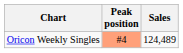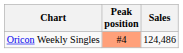 <table class="wikitable">
 <tr>
 <th align="left">Chart</th>
 <th align="center">Peak<br>position</th>
 <th align="center">Sales</th>
 </tr>
 <tr>
 <td align="left"><a href='#'>Oricon</a> Weekly Singles</td>
 <td align="center" style="background: lightsalmon;">#4</td>
-<td align="">124,489</td>
+<td align="">124,486</td>
 </tr>
 </table>
